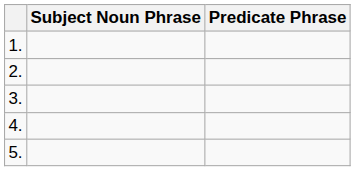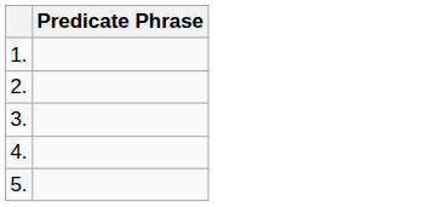 <table class="wikitable">
 <tr>
 <th></th>
-<th>Subject Noun Phrase</th>
 <th>Predicate Phrase</th>
 </tr>
 <tr>
 <td>1.</td>
 <td></td>
-<td></td>
 </tr>
 <tr>
 <td>2.</td>
-<td></td>
 <td></td>
 </tr>
 <tr>
 <td>3.</td>
 <td></td>
-<td></td>
 </tr>
 <tr>
 <td>4.</td>
-<td></td>
 <td></td>
 </tr>
 <tr>
 <td>5.</td>
 <td></td>
-<td></td>
 </tr>
 </table>
